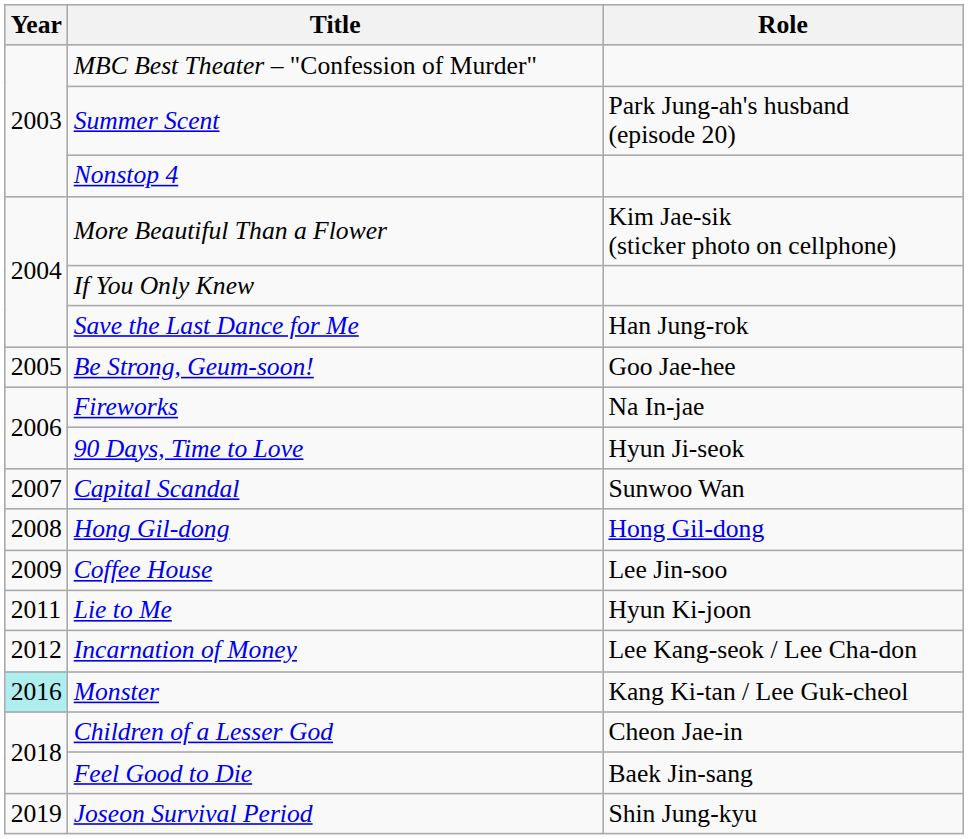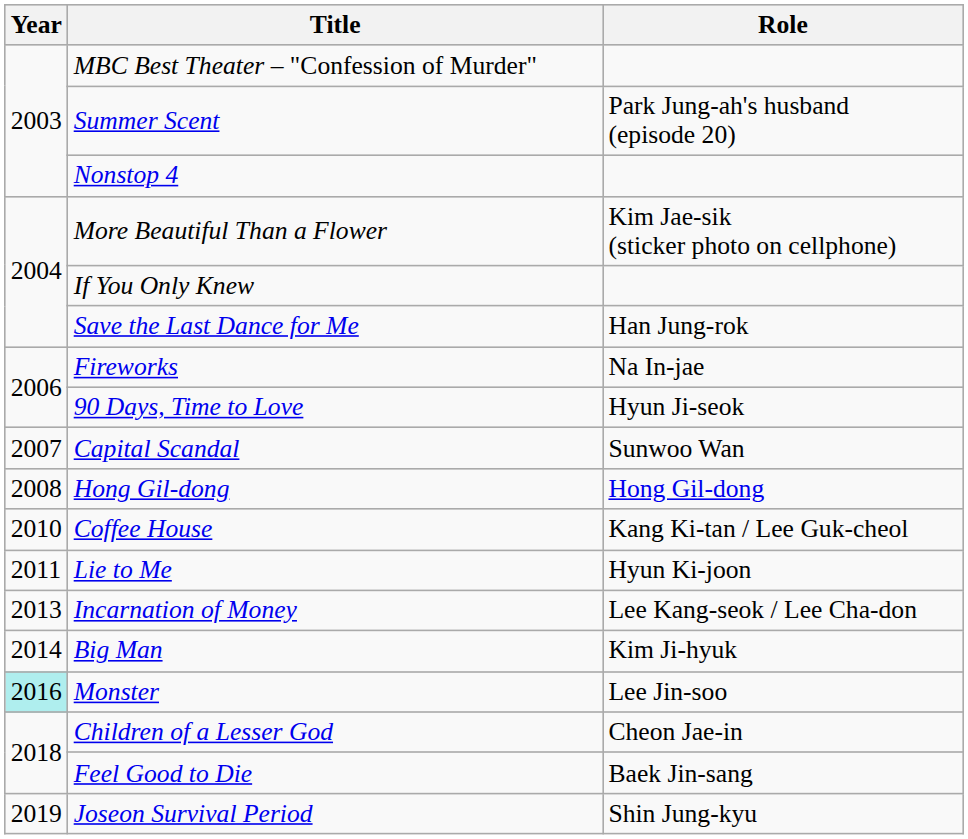 <table class="wikitable" style="width:600px">
 <tr>
 <th width=10>Year</th>
 <th>Title</th>
 <th>Role</th>
 </tr>
 <tr>
 <td rowspan=3>2003</td>
 <td><em>MBC Best Theater</em> – "Confession of Murder"</td>
 <td></td>
 </tr>
 <tr>
 <td><em><a href='#'>Summer Scent</a></em></td>
 <td>Park Jung-ah's husband <br> (episode 20)</td>
 </tr>
 <tr>
 <td><em><a href='#'>Nonstop 4</a></em></td>
 <td></td>
 </tr>
 <tr>
 <td rowspan=3>2004</td>
 <td><em>More Beautiful Than a Flower</em></td>
 <td>Kim Jae-sik <br> (sticker photo on cellphone)</td>
 </tr>
 <tr>
 <td><em>If You Only Knew</em></td>
 <td></td>
 </tr>
 <tr>
 <td><em><a href='#'>Save the Last Dance for Me</a></em></td>
 <td>Han Jung-rok</td>
 </tr>
 <tr>
-<td>2005</td>
-<td><em><a href='#'>Be Strong, Geum-soon!</a></em></td>
-<td>Goo Jae-hee</td>
-</tr>
-<tr>
 <td rowspan=2>2006</td>
 <td><em><a href='#'>Fireworks</a></em></td>
 <td>Na In-jae</td>
 </tr>
 <tr>
 <td><em><a href='#'>90 Days, Time to Love</a></em></td>
 <td>Hyun Ji-seok</td>
 </tr>
 <tr>
 <td>2007</td>
 <td><em><a href='#'>Capital Scandal</a></em></td>
 <td>Sunwoo Wan</td>
 </tr>
 <tr>
 <td>2008</td>
 <td><em><a href='#'>Hong Gil-dong</a></em></td>
 <td><a href='#'>Hong Gil-dong</a></td>
 </tr>
 <tr>
-<td>2009</td>
+<td>2010</td>
 <td><em><a href='#'>Coffee House</a></em></td>
-<td>Lee Jin-soo</td>
+<td>Kang Ki-tan / Lee Guk-cheol</td>
 </tr>
 <tr>
 <td>2011</td>
 <td><em><a href='#'>Lie to Me</a></em></td>
 <td>Hyun Ki-joon</td>
 </tr>
 <tr>
-<td>2012</td>
+<td>2013</td>
 <td><em><a href='#'>Incarnation of Money</a></em></td>
 <td>Lee Kang-seok / Lee Cha-don</td>
 </tr>
 <tr>
+<td>2014</td>
+<td><em><a href='#'>Big Man</a></em></td>
+<td>Kim Ji-hyuk</td>
+</tr>
+<tr>
 <td style="background: paleturquoise;">2016</td>
 <td><em><a href='#'>Monster</a></em></td>
-<td>Kang Ki-tan / Lee Guk-cheol</td>
+<td>Lee Jin-soo</td>
 </tr>
 <tr>
 <td rowspan=2>2018</td>
 <td><em><a href='#'>Children of a Lesser God</a></em></td>
 <td>Cheon Jae-in</td>
 </tr>
 <tr>
 <td><em><a href='#'>Feel Good to Die</a></em></td>
 <td>Baek Jin-sang</td>
 </tr>
 <tr>
 <td rowspan=2>2019</td>
 <td><em><a href='#'>Joseon Survival Period</a></em></td>
 <td>Shin Jung-kyu</td>
 </tr>
 </table>
